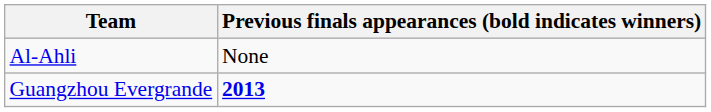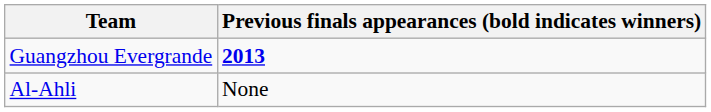 <table class="wikitable">
 <tr>
 <th>Team</th>
 <th>Previous finals appearances (bold indicates winners)</th>
 </tr>
 <tr>
+<td> <a href='#'>Guangzhou Evergrande</a></td>
+<td><strong><a href='#'>2013</a></strong></td>
+</tr>
+<tr>
 <td> <a href='#'>Al-Ahli</a></td>
 <td>None</td>
 </tr>
-<tr>
-<td> <a href='#'>Guangzhou Evergrande</a></td>
-<td><strong><a href='#'>2013</a></strong></td>
-</tr>
 </table>
